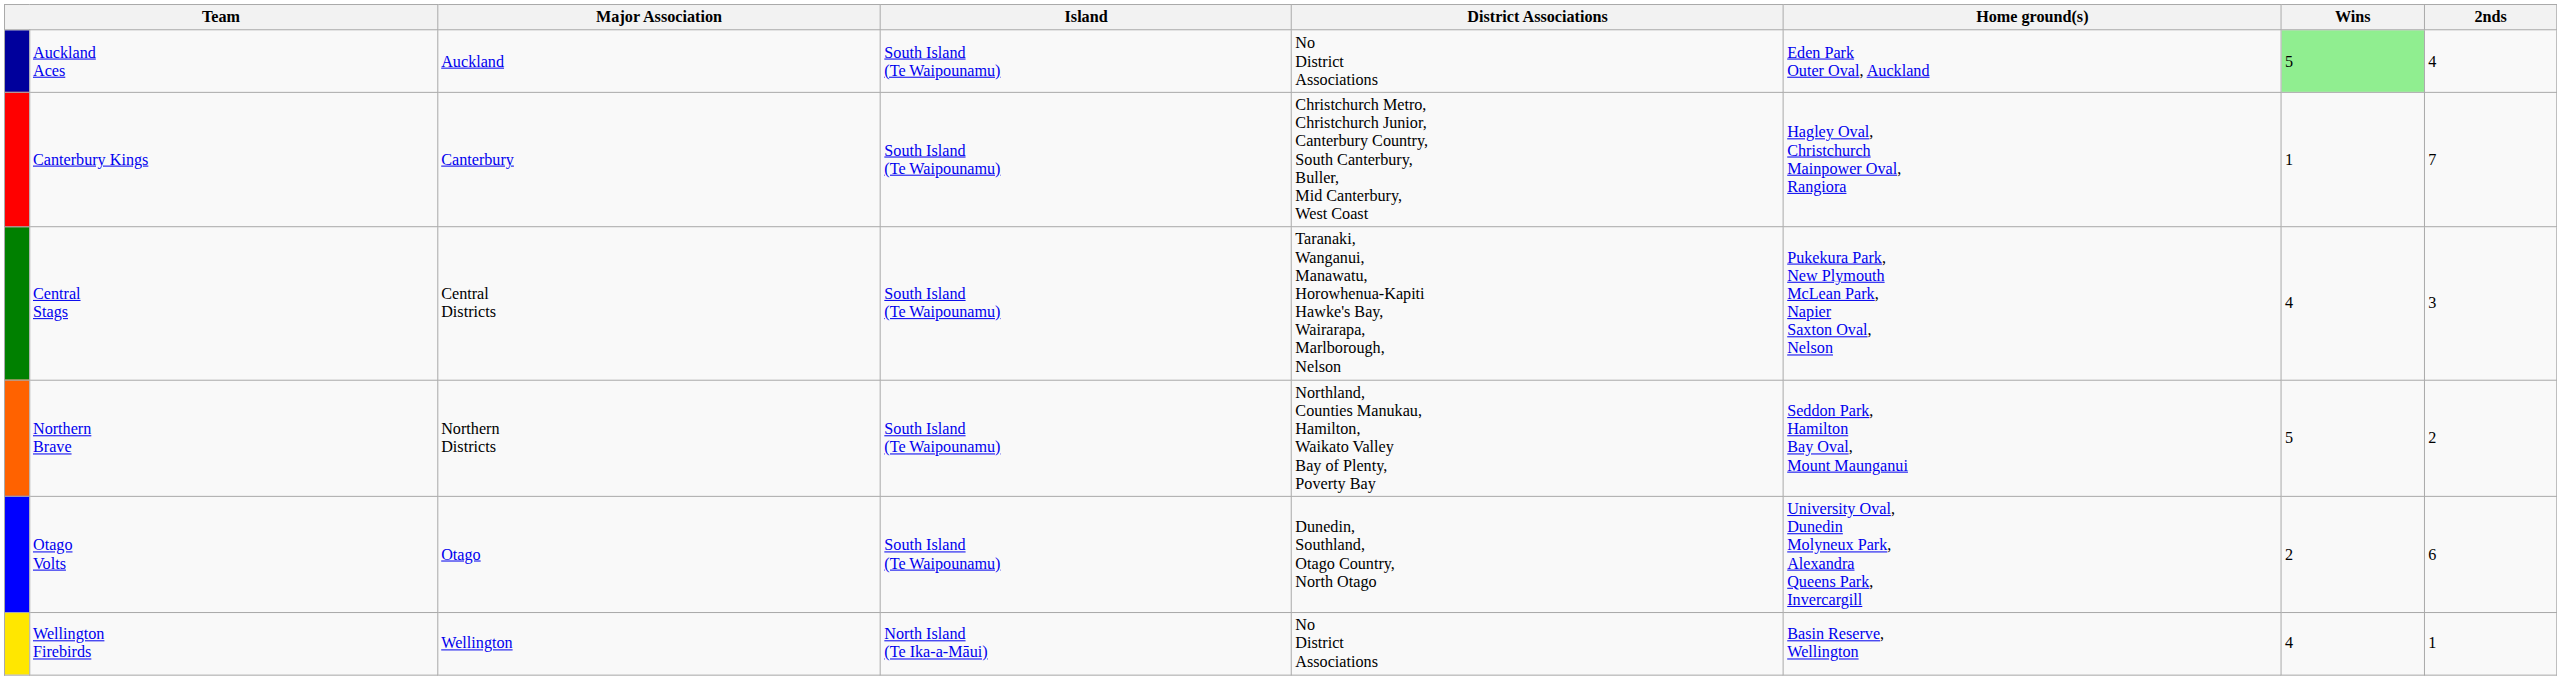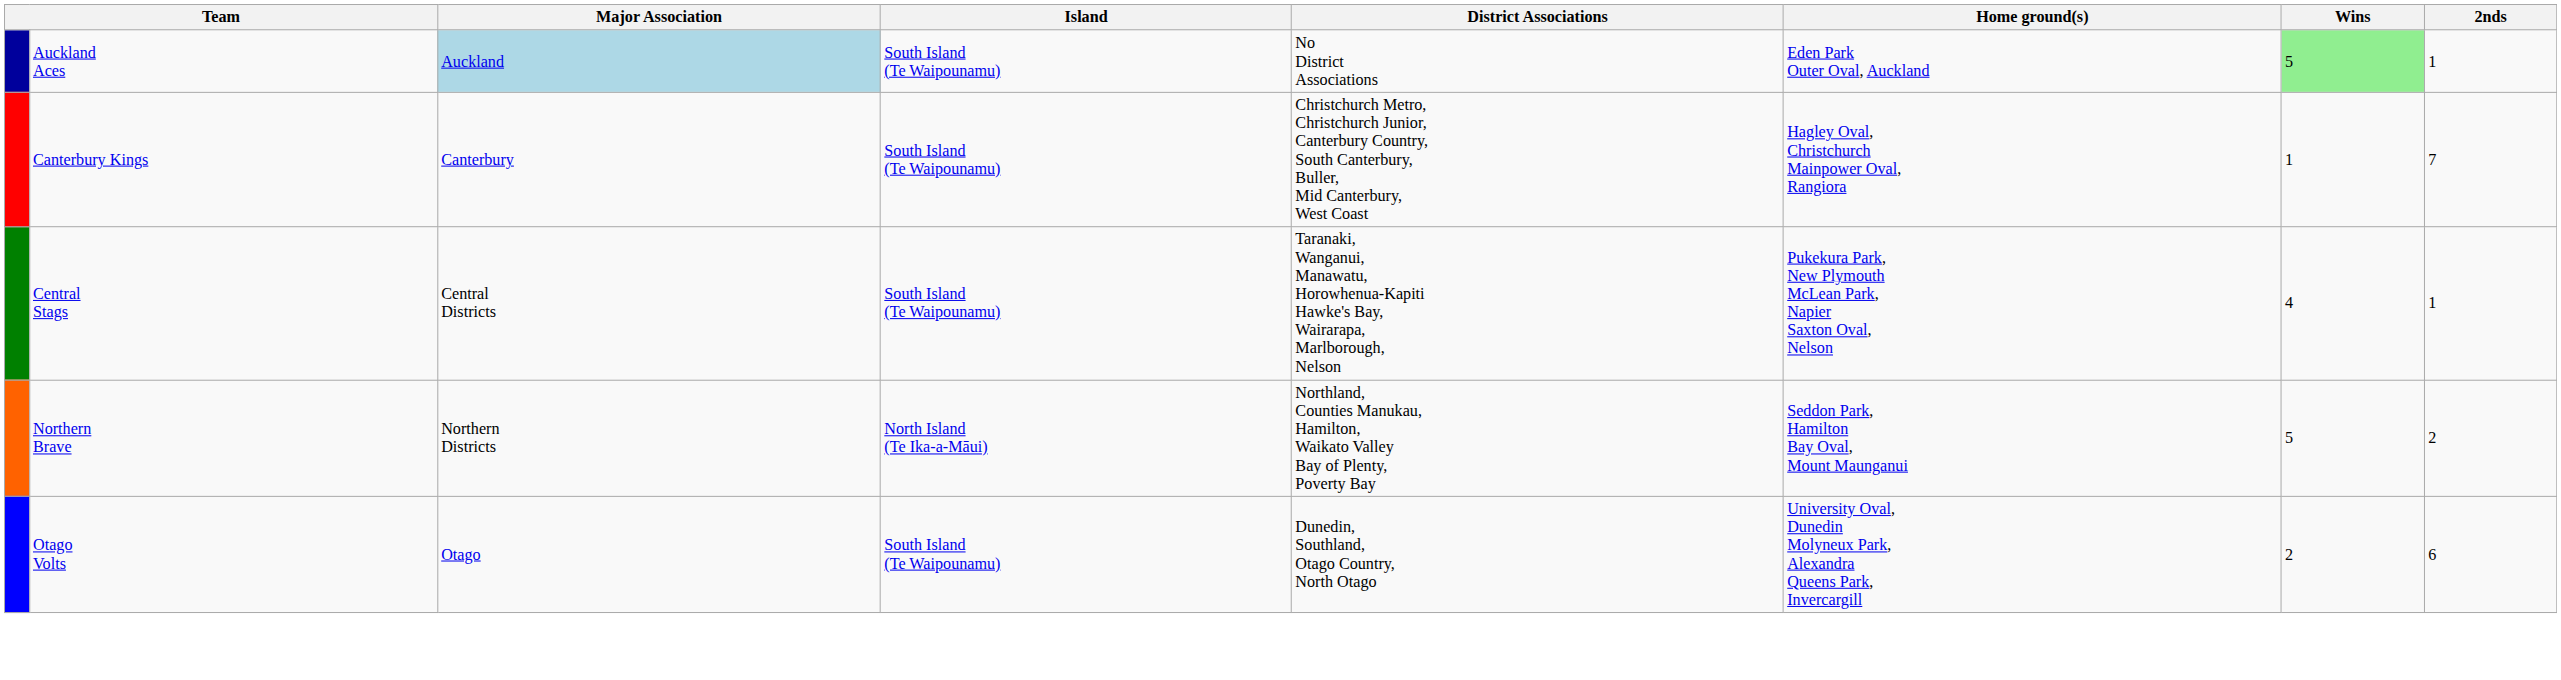 <table class="wikitable sortable" style="width:200%;" style="text-align:center">
 <tr>
 <th colspan="2">Team</th>
 <th>Major Association</th>
 <th>Island</th>
 <th>District Associations</th>
 <th>Home ground(s)</th>
 <th>Wins</th>
 <th>2nds</th>
 </tr>
 <tr>
 <td style="background:#00009C"></td>
 <td><a href='#'>Auckland<br>Aces</a></td>
-<td><a href='#'>Auckland</a></td>
+<td style="background: lightblue;"><a href='#'>Auckland</a></td>
 <td><a href='#'>South Island<br>(Te Waipounamu)</a></td>
 <td>No<br>District<br>Associations</td>
 <td><a href='#'>Eden Park<br>Outer Oval</a>, <a href='#'>Auckland</a></td>
 <td style="background: lightgreen;">5</td>
-<td>4</td>
+<td>1</td>
 </tr>
 <tr>
 <td style="background:#FF0000"></td>
 <td><a href='#'>Canterbury Kings</a></td>
 <td><a href='#'>Canterbury</a></td>
 <td><a href='#'>South Island<br>(Te Waipounamu)</a></td>
 <td>Christchurch Metro,<br>Christchurch Junior,<br>Canterbury Country,<br>South Canterbury,<br>Buller,<br>Mid Canterbury,<br>West Coast</td>
 <td><a href='#'>Hagley Oval</a>,<br><a href='#'>Christchurch</a><br><a href='#'>Mainpower Oval</a>,<br><a href='#'>Rangiora</a></td>
 <td>1</td>
 <td>7</td>
 </tr>
 <tr>
 <td style="background:#008000"></td>
 <td><a href='#'>Central<br>Stags</a></td>
 <td>Central<br>Districts</td>
 <td><a href='#'>South Island<br>(Te Waipounamu)</a></td>
 <td>Taranaki,<br>Wanganui,<br>Manawatu,<br>Horowhenua-Kapiti<br>Hawke's Bay,<br>Wairarapa,<br>Marlborough,<br>Nelson</td>
 <td><a href='#'>Pukekura Park</a>,<br><a href='#'>New Plymouth</a><br><a href='#'>McLean Park</a>,<br><a href='#'>Napier</a><br><a href='#'>Saxton Oval</a>,<br><a href='#'>Nelson</a></td>
 <td>4</td>
-<td>3</td>
+<td>1</td>
 </tr>
 <tr>
 <td style="background:#ff6200"></td>
 <td><a href='#'>Northern<br>Brave</a></td>
 <td>Northern<br>Districts</td>
-<td><a href='#'>South Island<br>(Te Waipounamu)</a></td>
+<td><a href='#'>North Island<br>(Te Ika-a-Māui)</a></td>
 <td>Northland,<br>Counties Manukau,<br>Hamilton,<br>Waikato Valley<br>Bay of Plenty,<br>Poverty Bay</td>
 <td><a href='#'>Seddon Park</a>,<br><a href='#'>Hamilton</a><br><a href='#'>Bay Oval</a>,<br><a href='#'>Mount Maunganui</a></td>
 <td>5</td>
 <td>2</td>
 </tr>
 <tr>
 <td style="background:#0000FF"></td>
 <td><a href='#'>Otago<br>Volts</a></td>
 <td><a href='#'>Otago</a></td>
 <td><a href='#'>South Island<br>(Te Waipounamu)</a></td>
 <td>Dunedin,<br>Southland,<br>Otago Country,<br>North Otago</td>
 <td><a href='#'>University Oval</a>,<br><a href='#'>Dunedin</a><br><a href='#'>Molyneux Park</a>,<br><a href='#'>Alexandra</a><br><a href='#'>Queens Park</a>,<br><a href='#'>Invercargill</a></td>
 <td>2</td>
 <td>6</td>
 </tr>
-<tr>
-<td style="background:#ffe700"></td>
-<td><a href='#'>Wellington<br>Firebirds</a></td>
-<td><a href='#'>Wellington</a></td>
-<td><a href='#'>North Island<br>(Te Ika-a-Māui)</a></td>
-<td>No<br>District<br>Associations</td>
-<td><a href='#'>Basin Reserve</a>,<br><a href='#'>Wellington</a></td>
-<td>4</td>
-<td>1</td>
-</tr>
 </table>
